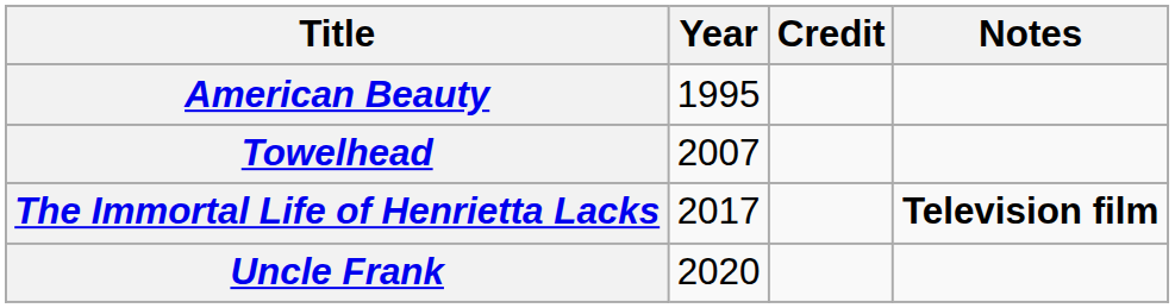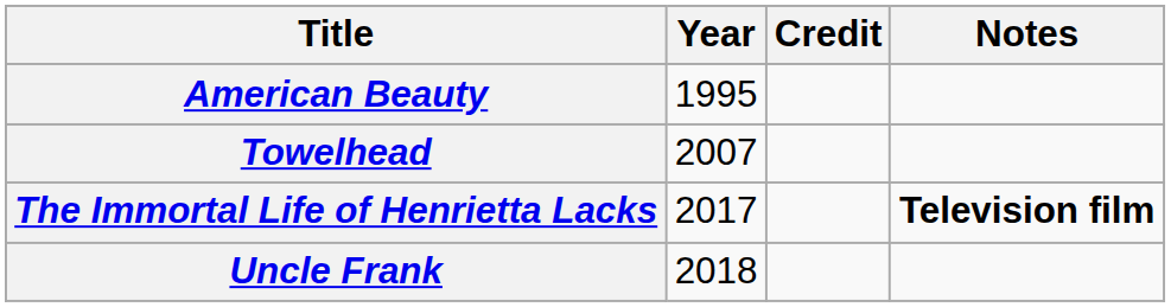 <table class="wikitable sortable plainrowheaders">
 <tr>
 <th scope="col">Title</th>
 <th scope="col">Year</th>
 <th scope="col">Credit</th>
 <th scope="col" class="unsortable">Notes</th>
 </tr>
 <tr>
 <th scope="row"><em><a href='#'>American Beauty</a></em></th>
 <td style="text-align:center;">1995</td>
 <td></td>
 <td></td>
 </tr>
 <tr>
 <th scope="row"><em><a href='#'>Towelhead</a></em></th>
 <td style="text-align:center;">2007</td>
 <td></td>
 <td></td>
 </tr>
 <tr>
 <th scope="row"><em><a href='#'>The Immortal Life of Henrietta Lacks</a></em></th>
 <td style="text-align:center;">2017</td>
 <td></td>
 <td><strong>Television film</strong></td>
 </tr>
 <tr>
 <th scope="row"><em><a href='#'>Uncle Frank</a></em></th>
-<td style="text-align:center;">2020</td>
+<td style="text-align:center;">2018</td>
 <td></td>
 <td></td>
 </tr>
 </table>
